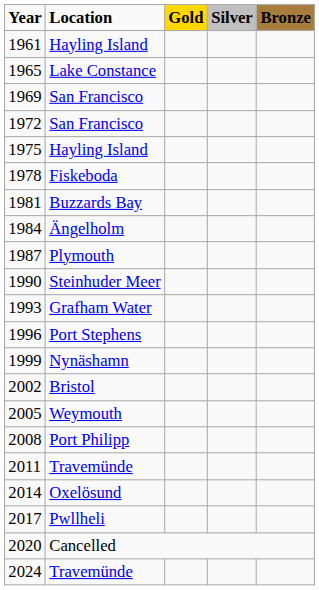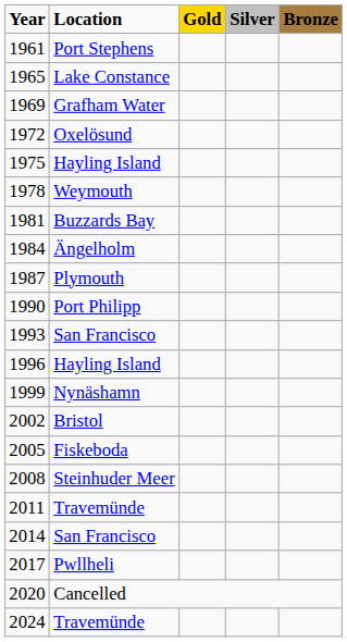 <table class="wikitable">
 <tr>
 <td><strong>Year</strong></td>
 <td><strong>Location</strong></td>
 <td !align="center" bgcolor="gold" colspan="1"><strong>Gold</strong></td>
 <td !align="center" bgcolor="silver" colspan="1"><strong>Silver</strong></td>
 <td !align="center" bgcolor="#a67d3d" colspan="1"><strong>Bronze</strong></td>
 </tr>
 <tr>
 <td>1961</td>
-<td> <a href='#'>Hayling Island</a></td>
+<td> <a href='#'>Port Stephens</a></td>
 <td></td>
 <td></td>
 <td></td>
 </tr>
 <tr>
 <td>1965</td>
 <td> <a href='#'>Lake Constance</a></td>
 <td></td>
 <td></td>
 <td></td>
 </tr>
 <tr>
 <td>1969</td>
-<td> <a href='#'>San Francisco</a></td>
+<td> <a href='#'>Grafham Water</a></td>
 <td></td>
 <td></td>
 <td></td>
 </tr>
 <tr>
 <td>1972</td>
-<td> <a href='#'>San Francisco</a></td>
+<td> <a href='#'>Oxelösund</a></td>
 <td></td>
 <td></td>
 <td></td>
 </tr>
 <tr>
 <td>1975</td>
 <td> <a href='#'>Hayling Island</a></td>
 <td></td>
 <td></td>
 <td></td>
 </tr>
 <tr>
 <td>1978</td>
-<td> <a href='#'>Fiskeboda</a></td>
+<td> <a href='#'>Weymouth</a></td>
 <td></td>
 <td></td>
 <td></td>
 </tr>
 <tr>
 <td>1981</td>
 <td> <a href='#'>Buzzards Bay</a></td>
 <td></td>
 <td></td>
 <td></td>
 </tr>
 <tr>
 <td>1984</td>
 <td> <a href='#'>Ängelholm</a></td>
 <td></td>
 <td></td>
 <td></td>
 </tr>
 <tr>
 <td>1987</td>
 <td> <a href='#'>Plymouth</a></td>
 <td></td>
 <td></td>
 <td></td>
 </tr>
 <tr>
 <td>1990</td>
-<td> <a href='#'>Steinhuder Meer</a></td>
+<td> <a href='#'>Port Philipp</a></td>
 <td></td>
 <td></td>
 <td></td>
 </tr>
 <tr>
 <td>1993</td>
-<td> <a href='#'>Grafham Water</a></td>
+<td> <a href='#'>San Francisco</a></td>
 <td></td>
 <td></td>
 <td></td>
 </tr>
 <tr>
 <td>1996</td>
-<td> <a href='#'>Port Stephens</a></td>
+<td> <a href='#'>Hayling Island</a></td>
 <td></td>
 <td></td>
 <td></td>
 </tr>
 <tr>
 <td>1999</td>
 <td> <a href='#'>Nynäshamn</a></td>
 <td></td>
 <td></td>
 <td></td>
 </tr>
 <tr>
 <td>2002</td>
 <td> <a href='#'>Bristol</a></td>
 <td></td>
 <td></td>
 <td></td>
 </tr>
 <tr>
 <td>2005</td>
-<td> <a href='#'>Weymouth</a></td>
+<td> <a href='#'>Fiskeboda</a></td>
 <td></td>
 <td></td>
 <td></td>
 </tr>
 <tr>
 <td>2008</td>
-<td> <a href='#'>Port Philipp</a></td>
+<td> <a href='#'>Steinhuder Meer</a></td>
 <td></td>
 <td></td>
 <td></td>
 </tr>
 <tr>
 <td>2011</td>
 <td> <a href='#'>Travemünde</a></td>
 <td></td>
 <td></td>
 <td></td>
 </tr>
 <tr>
 <td>2014</td>
-<td> <a href='#'>Oxelösund</a></td>
+<td> <a href='#'>San Francisco</a></td>
 <td></td>
 <td></td>
 <td></td>
 </tr>
 <tr>
 <td>2017</td>
 <td> <a href='#'>Pwllheli</a></td>
 <td></td>
 <td></td>
 <td></td>
 </tr>
 <tr>
 <td>2020</td>
 <td colspan="4">Cancelled</td>
 </tr>
 <tr>
 <td>2024</td>
 <td> <a href='#'>Travemünde</a></td>
 <td></td>
 <td></td>
 <td></td>
 </tr>
 </table>
